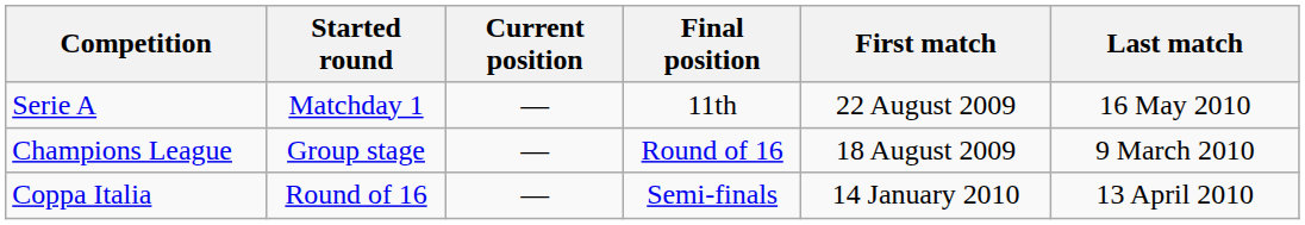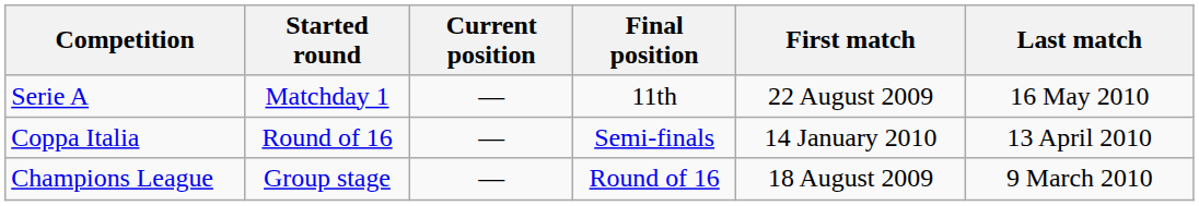 <table class="wikitable" style="text-align:center; width:730px;">
 <tr>
 <th style="text-align:center; width:150px;">Competition</th>
 <th style="text-align:center; width:100px;">Started round</th>
 <th style="text-align:center; width:100px;">Current <br> position</th>
 <th style="text-align:center; width:100px;">Final <br> position</th>
 <th style="text-align:center; width:150px;">First match</th>
 <th style="text-align:center; width:150px;">Last match</th>
 </tr>
 <tr>
 <td style="text-align:left;"><a href='#'>Serie A</a></td>
 <td><a href='#'>Matchday 1</a></td>
 <td>—</td>
 <td>11th</td>
 <td>22 August 2009</td>
 <td>16 May 2010</td>
 </tr>
 <tr>
+<td style="text-align:left;"><a href='#'>Coppa Italia</a></td>
+<td><a href='#'>Round of 16</a></td>
+<td>—</td>
+<td><a href='#'>Semi-finals</a></td>
+<td>14 January 2010</td>
+<td>13 April 2010</td>
+</tr>
+<tr>
 <td style="text-align:left;"><a href='#'>Champions League</a></td>
 <td><a href='#'>Group stage</a></td>
 <td>—</td>
 <td><a href='#'>Round of 16</a></td>
 <td>18 August 2009</td>
 <td>9 March 2010</td>
 </tr>
-<tr>
-<td style="text-align:left;"><a href='#'>Coppa Italia</a></td>
-<td><a href='#'>Round of 16</a></td>
-<td>—</td>
-<td><a href='#'>Semi-finals</a></td>
-<td>14 January 2010</td>
-<td>13 April 2010</td>
-</tr>
 </table>
